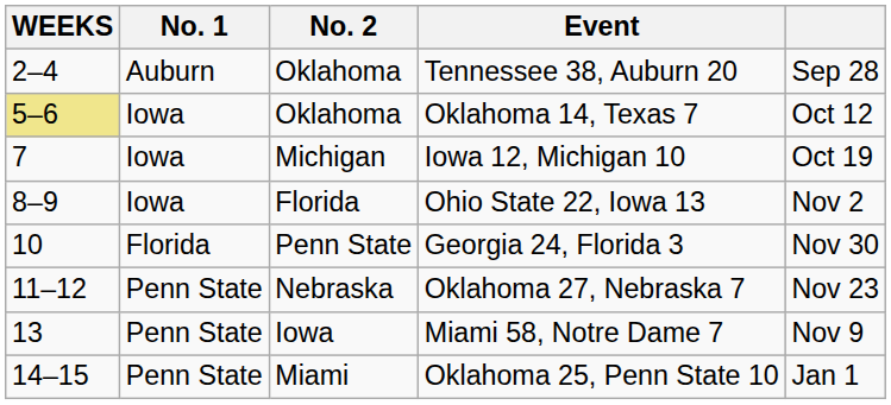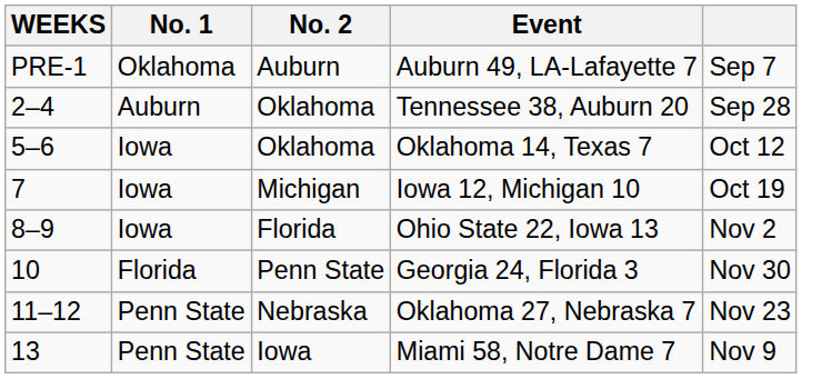 <table class="wikitable">
 <tr>
 <th>WEEKS</th>
 <th>No. 1</th>
 <th>No. 2</th>
 <th>Event</th>
 <th></th>
 </tr>
 <tr>
+<td>PRE-1</td>
+<td>Oklahoma</td>
+<td>Auburn</td>
+<td>Auburn 49, LA-Lafayette 7</td>
+<td>Sep 7</td>
+</tr>
+<tr>
 <td>2–4</td>
 <td>Auburn</td>
 <td>Oklahoma</td>
 <td>Tennessee 38, Auburn 20</td>
 <td>Sep  28</td>
 </tr>
 <tr>
-<td style="background: khaki;">5–6</td>
+<td>5–6</td>
 <td>Iowa</td>
 <td>Oklahoma</td>
 <td>Oklahoma 14, Texas 7</td>
 <td>Oct 12</td>
 </tr>
 <tr>
 <td>7</td>
 <td>Iowa</td>
 <td>Michigan</td>
 <td>Iowa 12, Michigan 10</td>
 <td>Oct 19</td>
 </tr>
 <tr>
 <td>8–9</td>
 <td>Iowa</td>
 <td>Florida</td>
 <td>Ohio State 22, Iowa 13</td>
 <td>Nov  2</td>
 </tr>
 <tr>
 <td>10</td>
 <td>Florida</td>
 <td>Penn State</td>
 <td>Georgia 24, Florida 3</td>
 <td>Nov 30</td>
 </tr>
 <tr>
 <td>11–12</td>
 <td>Penn State</td>
 <td>Nebraska</td>
 <td>Oklahoma 27, Nebraska 7</td>
 <td>Nov 23</td>
 </tr>
 <tr>
 <td>13</td>
 <td>Penn State</td>
 <td>Iowa</td>
 <td>Miami 58, Notre Dame 7</td>
 <td>Nov 9</td>
 </tr>
-<tr>
-<td>14–15</td>
-<td>Penn State</td>
-<td>Miami</td>
-<td>Oklahoma 25, Penn State 10</td>
-<td>Jan 1</td>
-</tr>
 </table>
